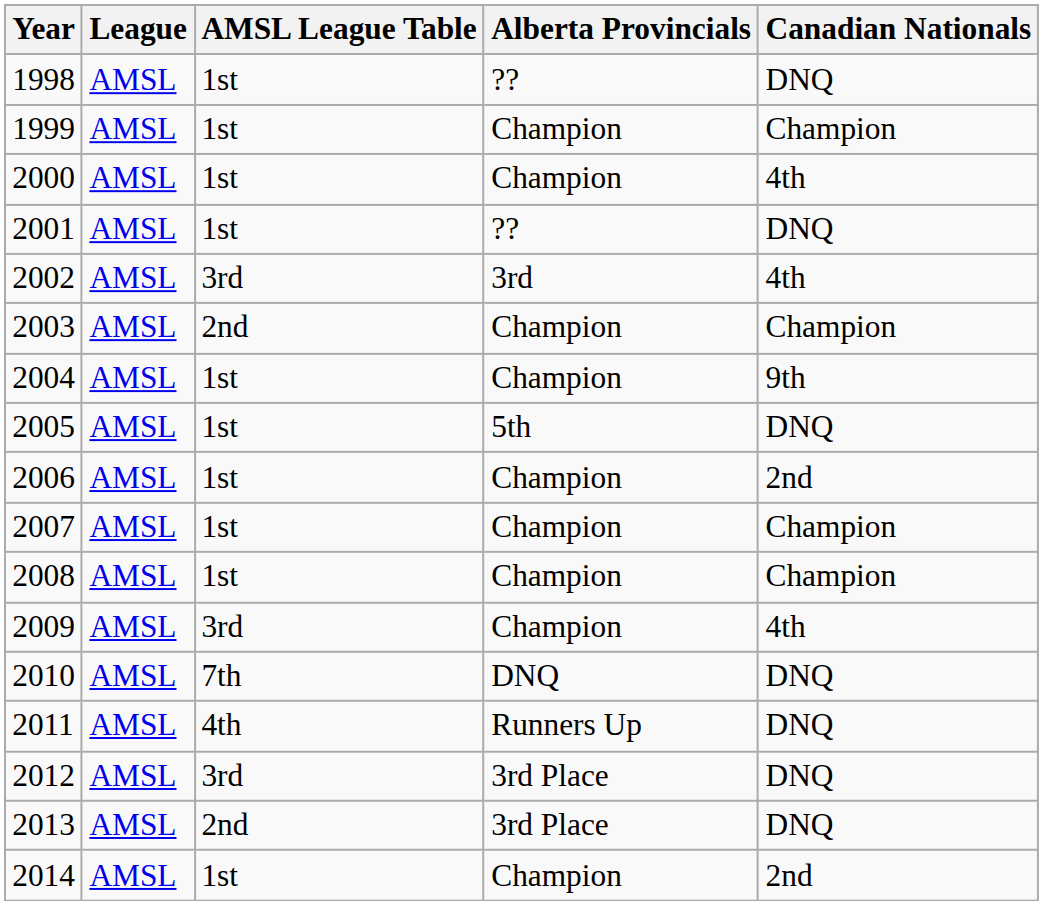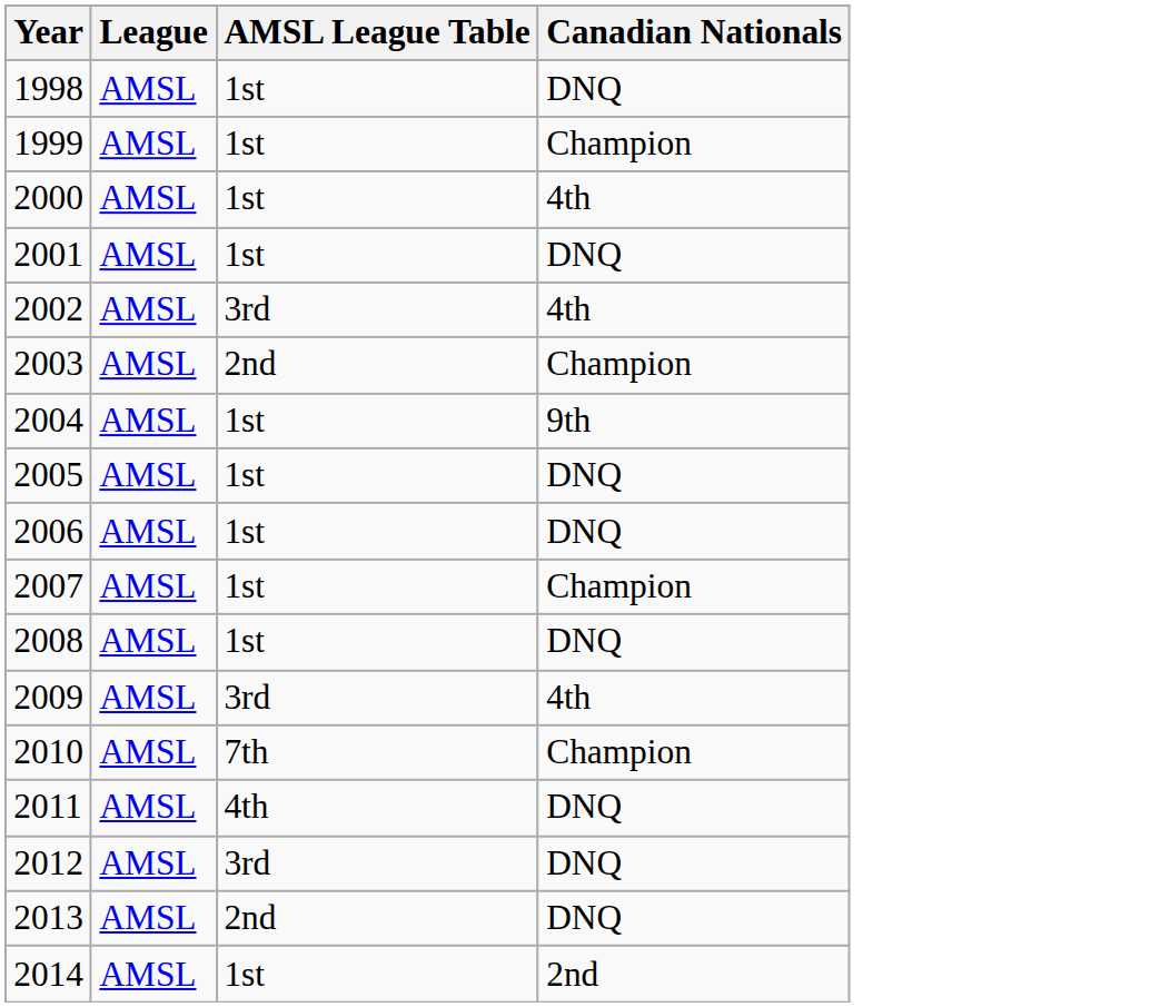 <table class="wikitable">
 <tr>
 <th>Year</th>
 <th>League</th>
 <th>AMSL League Table</th>
-<th>Alberta Provincials</th>
 <th>Canadian Nationals</th>
 </tr>
 <tr>
 <td>1998</td>
 <td><a href='#'>AMSL</a></td>
 <td>1st</td>
-<td>??</td>
 <td>DNQ</td>
 </tr>
 <tr>
 <td>1999</td>
 <td><a href='#'>AMSL</a></td>
 <td>1st</td>
 <td>Champion</td>
-<td>Champion</td>
 </tr>
 <tr>
 <td>2000</td>
 <td><a href='#'>AMSL</a></td>
 <td>1st</td>
-<td>Champion</td>
 <td>4th</td>
 </tr>
 <tr>
 <td>2001</td>
 <td><a href='#'>AMSL</a></td>
 <td>1st</td>
-<td>??</td>
 <td>DNQ</td>
 </tr>
 <tr>
 <td>2002</td>
 <td><a href='#'>AMSL</a></td>
-<td>3rd</td>
 <td>3rd</td>
 <td>4th</td>
 </tr>
 <tr>
 <td>2003</td>
 <td><a href='#'>AMSL</a></td>
 <td>2nd</td>
 <td>Champion</td>
-<td>Champion</td>
 </tr>
 <tr>
 <td>2004</td>
 <td><a href='#'>AMSL</a></td>
 <td>1st</td>
-<td>Champion</td>
 <td>9th</td>
 </tr>
 <tr>
 <td>2005</td>
 <td><a href='#'>AMSL</a></td>
 <td>1st</td>
-<td>5th</td>
 <td>DNQ</td>
 </tr>
 <tr>
 <td>2006</td>
 <td><a href='#'>AMSL</a></td>
 <td>1st</td>
-<td>Champion</td>
-<td>2nd</td>
+<td>DNQ</td>
 </tr>
 <tr>
 <td>2007</td>
 <td><a href='#'>AMSL</a></td>
 <td>1st</td>
 <td>Champion</td>
-<td>Champion</td>
 </tr>
 <tr>
 <td>2008</td>
 <td><a href='#'>AMSL</a></td>
 <td>1st</td>
-<td>Champion</td>
-<td>Champion</td>
+<td>DNQ</td>
 </tr>
 <tr>
 <td>2009</td>
 <td><a href='#'>AMSL</a></td>
 <td>3rd</td>
-<td>Champion</td>
 <td>4th</td>
 </tr>
 <tr>
 <td>2010</td>
 <td><a href='#'>AMSL</a></td>
 <td>7th</td>
-<td>DNQ</td>
-<td>DNQ</td>
+<td>Champion</td>
 </tr>
 <tr>
 <td>2011</td>
 <td><a href='#'>AMSL</a></td>
 <td>4th</td>
-<td>Runners Up</td>
 <td>DNQ</td>
 </tr>
 <tr>
 <td>2012</td>
 <td><a href='#'>AMSL</a></td>
 <td>3rd</td>
-<td>3rd Place</td>
 <td>DNQ</td>
 </tr>
 <tr>
 <td>2013</td>
 <td><a href='#'>AMSL</a></td>
 <td>2nd</td>
-<td>3rd Place</td>
 <td>DNQ</td>
 </tr>
 <tr>
 <td>2014</td>
 <td><a href='#'>AMSL</a></td>
 <td>1st</td>
-<td>Champion</td>
 <td>2nd</td>
 </tr>
 </table>
